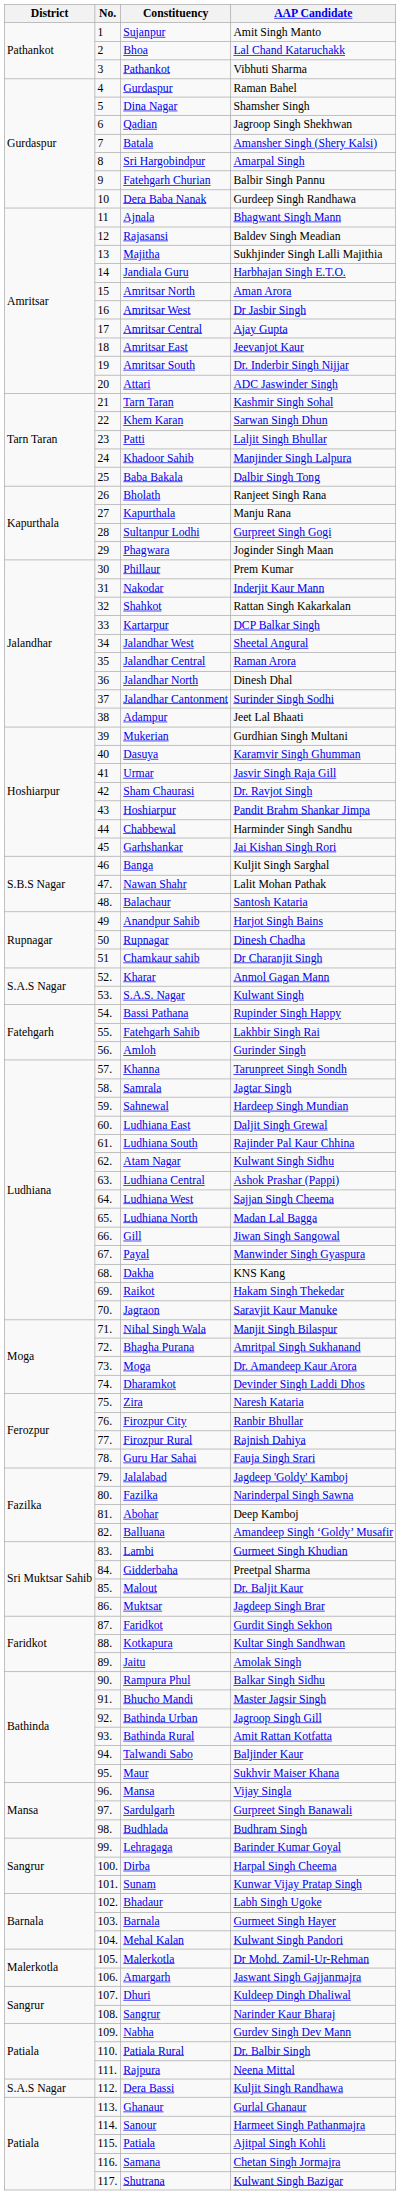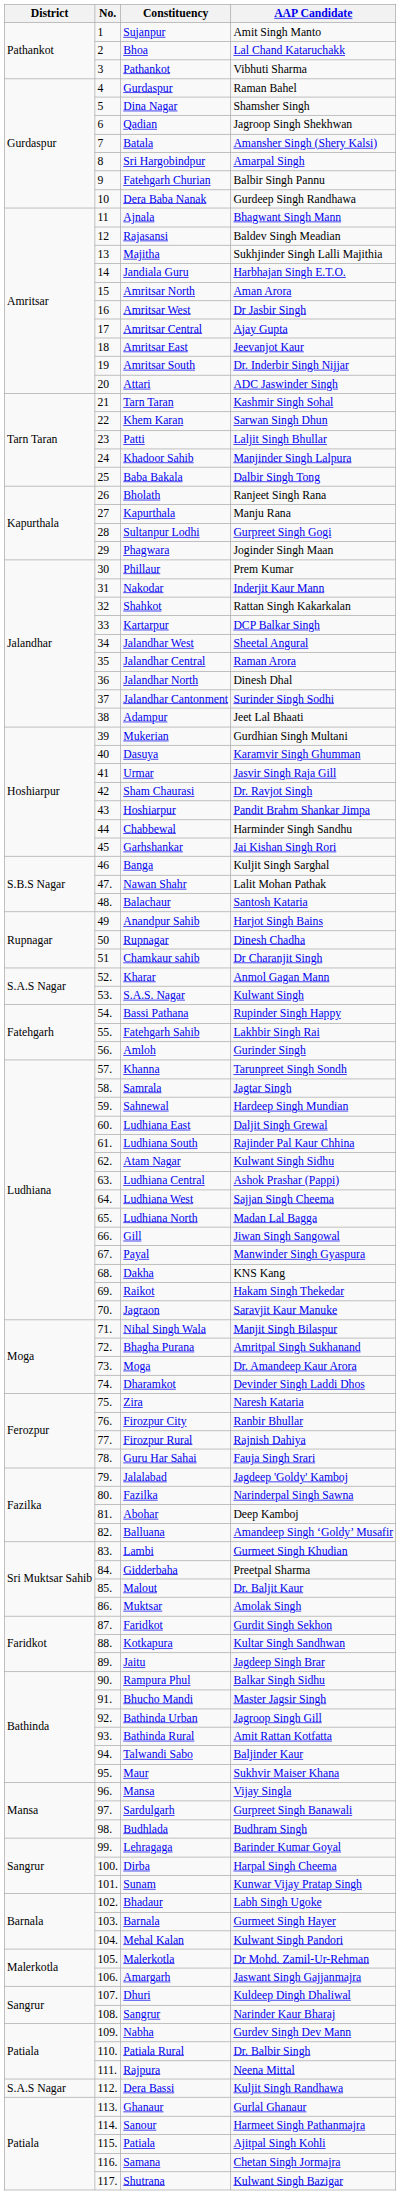 <table class="wikitable sortable collapsible collapsed">
 <tr>
 <th>District</th>
 <th>No.</th>
 <th>Constituency</th>
 <th><a href='#'>AAP Candidate</a></th>
 </tr>
 <tr>
 <td rowspan="3">Pathankot</td>
 <td>1</td>
 <td><a href='#'>Sujanpur</a></td>
 <td>Amit Singh Manto</td>
 </tr>
 <tr>
 <td>2</td>
 <td><a href='#'>Bhoa</a></td>
 <td><a href='#'>Lal Chand Kataruchakk</a></td>
 </tr>
 <tr>
 <td>3</td>
 <td><a href='#'>Pathankot</a></td>
 <td>Vibhuti Sharma</td>
 </tr>
 <tr>
 <td rowspan="7">Gurdaspur</td>
 <td>4</td>
 <td><a href='#'>Gurdaspur</a></td>
 <td>Raman Bahel</td>
 </tr>
 <tr>
 <td>5</td>
 <td><a href='#'>Dina Nagar</a></td>
 <td>Shamsher Singh</td>
 </tr>
 <tr>
 <td>6</td>
 <td><a href='#'>Qadian</a></td>
 <td>Jagroop Singh Shekhwan</td>
 </tr>
 <tr>
 <td>7</td>
 <td><a href='#'>Batala</a></td>
 <td><a href='#'>Amansher Singh (Shery Kalsi)</a></td>
 </tr>
 <tr>
 <td>8</td>
 <td><a href='#'>Sri Hargobindpur</a></td>
 <td><a href='#'>Amarpal Singh</a></td>
 </tr>
 <tr>
 <td>9</td>
 <td><a href='#'>Fatehgarh Churian</a></td>
 <td>Balbir Singh Pannu</td>
 </tr>
 <tr>
 <td>10</td>
 <td><a href='#'>Dera Baba Nanak</a></td>
 <td>Gurdeep Singh Randhawa</td>
 </tr>
 <tr>
 <td rowspan="10">Amritsar</td>
 <td>11</td>
 <td><a href='#'>Ajnala</a></td>
 <td><a href='#'>Bhagwant Singh Mann</a></td>
 </tr>
 <tr>
 <td>12</td>
 <td><a href='#'>Rajasansi</a></td>
 <td>Baldev Singh Meadian</td>
 </tr>
 <tr>
 <td>13</td>
 <td><a href='#'>Majitha</a></td>
 <td>Sukhjinder Singh Lalli Majithia</td>
 </tr>
 <tr>
 <td>14</td>
 <td><a href='#'>Jandiala Guru</a></td>
 <td><a href='#'>Harbhajan Singh E.T.O.</a></td>
 </tr>
 <tr>
 <td>15</td>
 <td><a href='#'>Amritsar North</a></td>
 <td><a href='#'>Aman Arora</a></td>
 </tr>
 <tr>
 <td>16</td>
 <td><a href='#'>Amritsar West</a></td>
 <td><a href='#'>Dr Jasbir Singh</a></td>
 </tr>
 <tr>
 <td>17</td>
 <td><a href='#'>Amritsar Central</a></td>
 <td><a href='#'>Ajay Gupta</a></td>
 </tr>
 <tr>
 <td>18</td>
 <td><a href='#'>Amritsar East</a></td>
 <td><a href='#'>Jeevanjot Kaur</a></td>
 </tr>
 <tr>
 <td>19</td>
 <td><a href='#'>Amritsar South</a></td>
 <td><a href='#'>Dr. Inderbir Singh Nijjar</a></td>
 </tr>
 <tr>
 <td>20</td>
 <td><a href='#'>Attari</a></td>
 <td><a href='#'>ADC Jaswinder Singh</a></td>
 </tr>
 <tr>
 <td rowspan="5">Tarn Taran</td>
 <td>21</td>
 <td><a href='#'>Tarn Taran</a></td>
 <td><a href='#'>Kashmir Singh Sohal</a></td>
 </tr>
 <tr>
 <td>22</td>
 <td><a href='#'>Khem Karan</a></td>
 <td><a href='#'>Sarwan Singh Dhun</a></td>
 </tr>
 <tr>
 <td>23</td>
 <td><a href='#'>Patti</a></td>
 <td><a href='#'>Laljit Singh Bhullar</a></td>
 </tr>
 <tr>
 <td>24</td>
 <td><a href='#'>Khadoor Sahib</a></td>
 <td><a href='#'>Manjinder Singh Lalpura</a></td>
 </tr>
 <tr>
 <td>25</td>
 <td><a href='#'>Baba Bakala</a></td>
 <td><a href='#'>Dalbir Singh Tong</a></td>
 </tr>
 <tr>
 <td rowspan="4">Kapurthala</td>
 <td>26</td>
 <td><a href='#'>Bholath</a></td>
 <td>Ranjeet Singh Rana</td>
 </tr>
 <tr>
 <td>27</td>
 <td><a href='#'>Kapurthala</a></td>
 <td>Manju Rana</td>
 </tr>
 <tr>
 <td>28</td>
 <td><a href='#'>Sultanpur Lodhi</a></td>
 <td><a href='#'>Gurpreet Singh Gogi</a></td>
 </tr>
 <tr>
 <td>29</td>
 <td><a href='#'>Phagwara</a></td>
 <td>Joginder Singh Maan</td>
 </tr>
 <tr>
 <td rowspan="9">Jalandhar</td>
 <td>30</td>
 <td><a href='#'>Phillaur</a></td>
 <td>Prem Kumar</td>
 </tr>
 <tr>
 <td>31</td>
 <td><a href='#'>Nakodar</a></td>
 <td><a href='#'>Inderjit Kaur Mann</a></td>
 </tr>
 <tr>
 <td>32</td>
 <td><a href='#'>Shahkot</a></td>
 <td>Rattan Singh Kakarkalan</td>
 </tr>
 <tr>
 <td>33</td>
 <td><a href='#'>Kartarpur</a></td>
 <td><a href='#'>DCP Balkar Singh</a></td>
 </tr>
 <tr>
 <td>34</td>
 <td><a href='#'>Jalandhar West</a></td>
 <td><a href='#'>Sheetal Angural</a></td>
 </tr>
 <tr>
 <td>35</td>
 <td><a href='#'>Jalandhar Central</a></td>
 <td><a href='#'>Raman Arora</a></td>
 </tr>
 <tr>
 <td>36</td>
 <td><a href='#'>Jalandhar North</a></td>
 <td>Dinesh Dhal</td>
 </tr>
 <tr>
 <td>37</td>
 <td><a href='#'>Jalandhar Cantonment</a></td>
 <td><a href='#'>Surinder Singh Sodhi</a></td>
 </tr>
 <tr>
 <td>38</td>
 <td><a href='#'>Adampur</a></td>
 <td>Jeet Lal Bhaati</td>
 </tr>
 <tr>
 <td rowspan="7">Hoshiarpur</td>
 <td>39</td>
 <td><a href='#'>Mukerian</a></td>
 <td>Gurdhian Singh Multani</td>
 </tr>
 <tr>
 <td>40</td>
 <td><a href='#'>Dasuya</a></td>
 <td><a href='#'>Karamvir Singh Ghumman</a></td>
 </tr>
 <tr>
 <td>41</td>
 <td><a href='#'>Urmar</a></td>
 <td><a href='#'>Jasvir Singh Raja Gill</a></td>
 </tr>
 <tr>
 <td>42</td>
 <td><a href='#'>Sham Chaurasi</a></td>
 <td><a href='#'>Dr. Ravjot Singh</a></td>
 </tr>
 <tr>
 <td>43</td>
 <td><a href='#'>Hoshiarpur</a></td>
 <td><a href='#'>Pandit Brahm Shankar Jimpa</a></td>
 </tr>
 <tr>
 <td>44</td>
 <td><a href='#'>Chabbewal</a></td>
 <td>Harminder Singh Sandhu</td>
 </tr>
 <tr>
 <td>45</td>
 <td><a href='#'>Garhshankar</a></td>
 <td><a href='#'>Jai Kishan Singh Rori</a></td>
 </tr>
 <tr>
 <td rowspan="3">S.B.S Nagar</td>
 <td>46</td>
 <td><a href='#'>Banga</a></td>
 <td>Kuljit Singh Sarghal</td>
 </tr>
 <tr>
 <td>47.</td>
 <td><a href='#'>Nawan Shahr</a></td>
 <td>Lalit Mohan Pathak</td>
 </tr>
 <tr>
 <td>48.</td>
 <td><a href='#'>Balachaur</a></td>
 <td><a href='#'>Santosh Kataria</a></td>
 </tr>
 <tr>
 <td rowspan="3">Rupnagar</td>
 <td>49</td>
 <td><a href='#'>Anandpur Sahib</a></td>
 <td><a href='#'>Harjot Singh Bains</a></td>
 </tr>
 <tr>
 <td>50</td>
 <td><a href='#'>Rupnagar</a></td>
 <td><a href='#'>Dinesh Chadha</a></td>
 </tr>
 <tr>
 <td>51</td>
 <td><a href='#'>Chamkaur sahib</a></td>
 <td><a href='#'>Dr Charanjit Singh</a></td>
 </tr>
 <tr>
 <td rowspan="2">S.A.S Nagar</td>
 <td>52.</td>
 <td><a href='#'>Kharar</a></td>
 <td><a href='#'>Anmol Gagan Mann</a></td>
 </tr>
 <tr>
 <td>53.</td>
 <td><a href='#'>S.A.S. Nagar</a></td>
 <td><a href='#'>Kulwant Singh</a></td>
 </tr>
 <tr>
 <td rowspan="3">Fatehgarh</td>
 <td>54.</td>
 <td><a href='#'>Bassi Pathana</a></td>
 <td><a href='#'>Rupinder Singh Happy</a></td>
 </tr>
 <tr>
 <td>55.</td>
 <td><a href='#'>Fatehgarh Sahib</a></td>
 <td><a href='#'>Lakhbir Singh Rai</a></td>
 </tr>
 <tr>
 <td>56.</td>
 <td><a href='#'>Amloh</a></td>
 <td><a href='#'>Gurinder Singh</a></td>
 </tr>
 <tr>
 <td rowspan="14">Ludhiana</td>
 <td>57.</td>
 <td><a href='#'>Khanna</a></td>
 <td><a href='#'>Tarunpreet Singh Sondh</a></td>
 </tr>
 <tr>
 <td>58.</td>
 <td><a href='#'>Samrala</a></td>
 <td><a href='#'>Jagtar Singh</a></td>
 </tr>
 <tr>
 <td>59.</td>
 <td><a href='#'>Sahnewal</a></td>
 <td><a href='#'>Hardeep Singh Mundian</a></td>
 </tr>
 <tr>
 <td>60.</td>
 <td><a href='#'>Ludhiana East</a></td>
 <td><a href='#'>Daljit Singh Grewal</a></td>
 </tr>
 <tr>
 <td>61.</td>
 <td><a href='#'>Ludhiana South</a></td>
 <td><a href='#'>Rajinder Pal Kaur Chhina</a></td>
 </tr>
 <tr>
 <td>62.</td>
 <td><a href='#'>Atam Nagar</a></td>
 <td><a href='#'>Kulwant Singh Sidhu</a></td>
 </tr>
 <tr>
 <td>63.</td>
 <td><a href='#'>Ludhiana Central</a></td>
 <td><a href='#'>Ashok Prashar (Pappi)</a></td>
 </tr>
 <tr>
 <td>64.</td>
 <td><a href='#'>Ludhiana West</a></td>
 <td><a href='#'>Sajjan Singh Cheema</a></td>
 </tr>
 <tr>
 <td>65.</td>
 <td><a href='#'>Ludhiana North</a></td>
 <td><a href='#'>Madan Lal Bagga</a></td>
 </tr>
 <tr>
 <td>66.</td>
 <td><a href='#'>Gill</a></td>
 <td><a href='#'>Jiwan Singh Sangowal</a></td>
 </tr>
 <tr>
 <td>67.</td>
 <td><a href='#'>Payal</a></td>
 <td><a href='#'>Manwinder Singh Gyaspura</a></td>
 </tr>
 <tr>
 <td>68.</td>
 <td><a href='#'>Dakha</a></td>
 <td>KNS Kang</td>
 </tr>
 <tr>
 <td>69.</td>
 <td><a href='#'>Raikot</a></td>
 <td><a href='#'>Hakam Singh Thekedar</a></td>
 </tr>
 <tr>
 <td>70.</td>
 <td><a href='#'>Jagraon</a></td>
 <td><a href='#'>Saravjit Kaur Manuke</a></td>
 </tr>
 <tr>
 <td rowspan="4">Moga</td>
 <td>71.</td>
 <td><a href='#'>Nihal Singh Wala</a></td>
 <td><a href='#'>Manjit Singh Bilaspur</a></td>
 </tr>
 <tr>
 <td>72.</td>
 <td><a href='#'>Bhagha Purana</a></td>
 <td><a href='#'>Amritpal Singh Sukhanand</a></td>
 </tr>
 <tr>
 <td>73.</td>
 <td><a href='#'>Moga</a></td>
 <td><a href='#'>Dr. Amandeep Kaur Arora</a></td>
 </tr>
 <tr>
 <td>74.</td>
 <td><a href='#'>Dharamkot</a></td>
 <td><a href='#'>Devinder Singh Laddi Dhos</a></td>
 </tr>
 <tr>
 <td rowspan="4">Ferozpur</td>
 <td>75.</td>
 <td><a href='#'>Zira</a></td>
 <td><a href='#'>Naresh Kataria</a></td>
 </tr>
 <tr>
 <td>76.</td>
 <td><a href='#'>Firozpur City</a></td>
 <td><a href='#'>Ranbir Bhullar</a></td>
 </tr>
 <tr>
 <td>77.</td>
 <td><a href='#'>Firozpur Rural</a></td>
 <td><a href='#'>Rajnish Dahiya</a></td>
 </tr>
 <tr>
 <td>78.</td>
 <td><a href='#'>Guru Har Sahai</a></td>
 <td><a href='#'>Fauja Singh Srari</a></td>
 </tr>
 <tr>
 <td rowspan="4">Fazilka</td>
 <td>79.</td>
 <td><a href='#'>Jalalabad</a></td>
 <td><a href='#'>Jagdeep 'Goldy' Kamboj</a></td>
 </tr>
 <tr>
 <td>80.</td>
 <td><a href='#'>Fazilka</a></td>
 <td><a href='#'>Narinderpal Singh Sawna</a></td>
 </tr>
 <tr>
 <td>81.</td>
 <td><a href='#'>Abohar</a></td>
 <td>Deep Kamboj</td>
 </tr>
 <tr>
 <td>82.</td>
 <td><a href='#'>Balluana</a></td>
 <td><a href='#'>Amandeep Singh ‘Goldy’ Musafir</a></td>
 </tr>
 <tr>
 <td rowspan="4">Sri Muktsar Sahib</td>
 <td>83.</td>
 <td><a href='#'>Lambi</a></td>
 <td><a href='#'>Gurmeet Singh Khudian</a></td>
 </tr>
 <tr>
 <td>84.</td>
 <td><a href='#'>Gidderbaha</a></td>
 <td>Preetpal Sharma</td>
 </tr>
 <tr>
 <td>85.</td>
 <td><a href='#'>Malout</a></td>
 <td><a href='#'>Dr. Baljit Kaur</a></td>
 </tr>
 <tr>
 <td>86.</td>
 <td><a href='#'>Muktsar</a></td>
-<td><a href='#'>Jagdeep Singh Brar</a></td>
+<td><a href='#'>Amolak Singh</a></td>
 </tr>
 <tr>
 <td rowspan="3">Faridkot</td>
 <td>87.</td>
 <td><a href='#'>Faridkot</a></td>
 <td><a href='#'>Gurdit Singh Sekhon</a></td>
 </tr>
 <tr>
 <td>88.</td>
 <td><a href='#'>Kotkapura</a></td>
 <td><a href='#'>Kultar Singh Sandhwan</a></td>
 </tr>
 <tr>
 <td>89.</td>
 <td><a href='#'>Jaitu</a></td>
-<td><a href='#'>Amolak Singh</a></td>
+<td><a href='#'>Jagdeep Singh Brar</a></td>
 </tr>
 <tr>
 <td rowspan="6">Bathinda</td>
 <td>90.</td>
 <td><a href='#'>Rampura Phul</a></td>
 <td><a href='#'>Balkar Singh Sidhu</a></td>
 </tr>
 <tr>
 <td>91.</td>
 <td><a href='#'>Bhucho Mandi</a></td>
 <td><a href='#'>Master Jagsir Singh</a></td>
 </tr>
 <tr>
 <td>92.</td>
 <td><a href='#'>Bathinda Urban</a></td>
 <td><a href='#'>Jagroop Singh Gill</a></td>
 </tr>
 <tr>
 <td>93.</td>
 <td><a href='#'>Bathinda Rural</a></td>
 <td><a href='#'>Amit Rattan Kotfatta</a></td>
 </tr>
 <tr>
 <td>94.</td>
 <td><a href='#'>Talwandi Sabo</a></td>
 <td><a href='#'>Baljinder Kaur</a></td>
 </tr>
 <tr>
 <td>95.</td>
 <td><a href='#'>Maur</a></td>
 <td><a href='#'>Sukhvir Maiser Khana</a></td>
 </tr>
 <tr>
 <td rowspan="3">Mansa</td>
 <td>96.</td>
 <td><a href='#'>Mansa</a></td>
 <td><a href='#'>Vijay Singla</a></td>
 </tr>
 <tr>
 <td>97.</td>
 <td><a href='#'>Sardulgarh</a></td>
 <td><a href='#'>Gurpreet Singh Banawali</a></td>
 </tr>
 <tr>
 <td>98.</td>
 <td><a href='#'>Budhlada</a></td>
 <td><a href='#'>Budhram Singh</a></td>
 </tr>
 <tr>
 <td rowspan="3">Sangrur</td>
 <td>99.</td>
 <td><a href='#'>Lehragaga</a></td>
 <td><a href='#'>Barinder Kumar Goyal</a></td>
 </tr>
 <tr>
 <td>100.</td>
 <td><a href='#'>Dirba</a></td>
 <td><a href='#'>Harpal Singh Cheema</a></td>
 </tr>
 <tr>
 <td>101.</td>
 <td><a href='#'>Sunam</a></td>
 <td><a href='#'>Kunwar Vijay Pratap Singh</a></td>
 </tr>
 <tr>
 <td rowspan="3">Barnala</td>
 <td>102.</td>
 <td><a href='#'>Bhadaur</a></td>
 <td><a href='#'>Labh Singh Ugoke</a></td>
 </tr>
 <tr>
 <td>103.</td>
 <td><a href='#'>Barnala</a></td>
 <td><a href='#'>Gurmeet Singh Hayer</a></td>
 </tr>
 <tr>
 <td>104.</td>
 <td><a href='#'>Mehal Kalan</a></td>
 <td><a href='#'>Kulwant Singh Pandori</a></td>
 </tr>
 <tr>
 <td rowspan="2">Malerkotla</td>
 <td>105.</td>
 <td><a href='#'>Malerkotla</a></td>
 <td><a href='#'>Dr Mohd. Zamil-Ur-Rehman</a></td>
 </tr>
 <tr>
 <td>106.</td>
 <td><a href='#'>Amargarh</a></td>
 <td><a href='#'>Jaswant Singh Gajjanmajra</a></td>
 </tr>
 <tr>
 <td rowspan="2">Sangrur</td>
 <td>107.</td>
 <td><a href='#'>Dhuri</a></td>
 <td><a href='#'>Kuldeep Dingh Dhaliwal</a></td>
 </tr>
 <tr>
 <td>108.</td>
 <td><a href='#'>Sangrur</a></td>
 <td><a href='#'>Narinder Kaur Bharaj</a></td>
 </tr>
 <tr>
 <td rowspan="3">Patiala</td>
 <td>109.</td>
 <td><a href='#'>Nabha</a></td>
 <td><a href='#'>Gurdev Singh Dev Mann</a></td>
 </tr>
 <tr>
 <td>110.</td>
 <td><a href='#'>Patiala Rural</a></td>
 <td><a href='#'>Dr. Balbir Singh</a></td>
 </tr>
 <tr>
 <td>111.</td>
 <td><a href='#'>Rajpura</a></td>
 <td><a href='#'>Neena Mittal</a></td>
 </tr>
 <tr>
 <td>S.A.S Nagar</td>
 <td>112.</td>
 <td><a href='#'>Dera Bassi</a></td>
 <td><a href='#'>Kuljit Singh Randhawa</a></td>
 </tr>
 <tr>
 <td rowspan="5">Patiala</td>
 <td>113.</td>
 <td><a href='#'>Ghanaur</a></td>
 <td><a href='#'>Gurlal Ghanaur</a></td>
 </tr>
 <tr>
 <td>114.</td>
 <td><a href='#'>Sanour</a></td>
 <td><a href='#'>Harmeet Singh Pathanmajra</a></td>
 </tr>
 <tr>
 <td>115.</td>
 <td><a href='#'>Patiala</a></td>
 <td><a href='#'>Ajitpal Singh Kohli</a></td>
 </tr>
 <tr>
 <td>116.</td>
 <td><a href='#'>Samana</a></td>
 <td><a href='#'>Chetan Singh Jormajra</a></td>
 </tr>
 <tr>
 <td>117.</td>
 <td><a href='#'>Shutrana</a></td>
 <td><a href='#'>Kulwant Singh Bazigar</a></td>
 </tr>
 </table>
